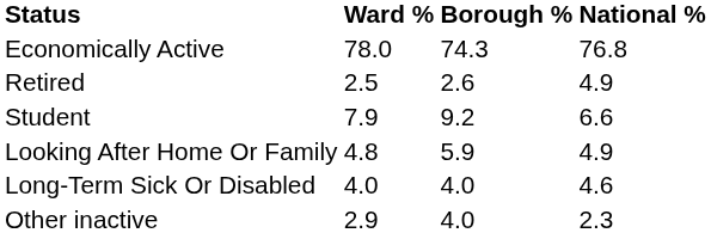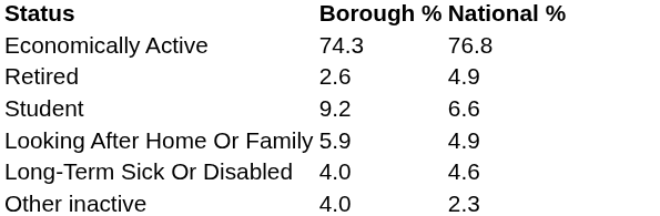 <table>
 <tr>
 <th align="left">Status</th>
-<th>Ward %</th>
 <th>Borough %</th>
 <th>National %</th>
 </tr>
 <tr>
 <td>Economically Active</td>
-<td>78.0</td>
 <td>74.3</td>
 <td>76.8</td>
 </tr>
 <tr>
 <td>Retired</td>
-<td>2.5</td>
 <td>2.6</td>
 <td>4.9</td>
 </tr>
 <tr>
 <td>Student</td>
-<td>7.9</td>
 <td>9.2</td>
 <td>6.6</td>
 </tr>
 <tr>
 <td>Looking After Home Or Family</td>
-<td>4.8</td>
 <td>5.9</td>
 <td>4.9</td>
 </tr>
 <tr>
 <td>Long-Term Sick Or Disabled</td>
 <td>4.0</td>
-<td>4.0</td>
 <td>4.6</td>
 </tr>
 <tr>
 <td>Other inactive</td>
-<td>2.9</td>
 <td>4.0</td>
 <td>2.3</td>
 </tr>
 </table>
